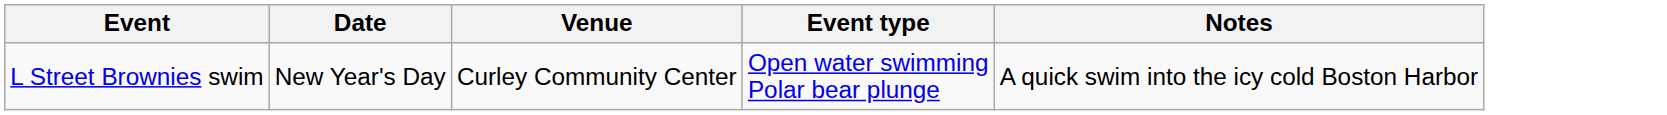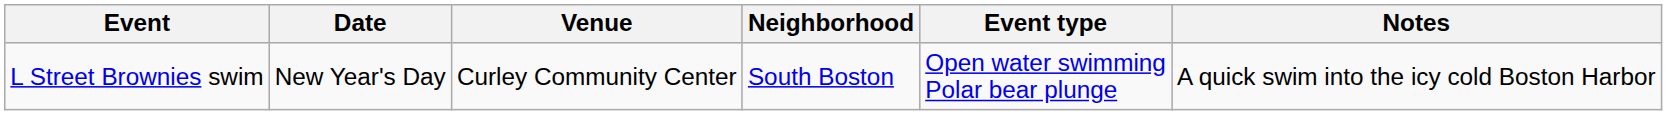 <table class="wikitable sortable">
 <tr>
 <th>Event</th>
 <th>Date</th>
 <th>Venue</th>
+<th>Neighborhood</th>
 <th>Event type</th>
 <th>Notes</th>
 </tr>
 <tr>
 <td><a href='#'>L Street Brownies</a> swim</td>
 <td>New Year's Day</td>
 <td>Curley Community Center</td>
+<td><a href='#'>South Boston</a></td>
 <td><a href='#'>Open water swimming</a><br><a href='#'>Polar bear plunge</a></td>
 <td>A quick swim into the icy cold Boston Harbor</td>
 </tr>
 </table>
